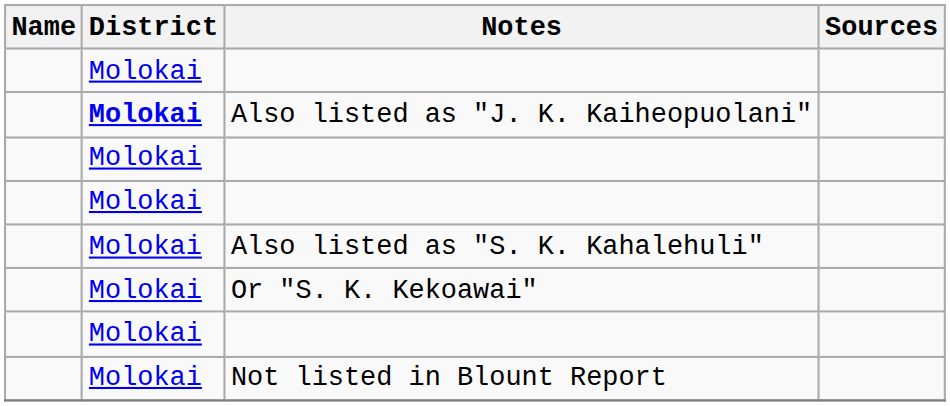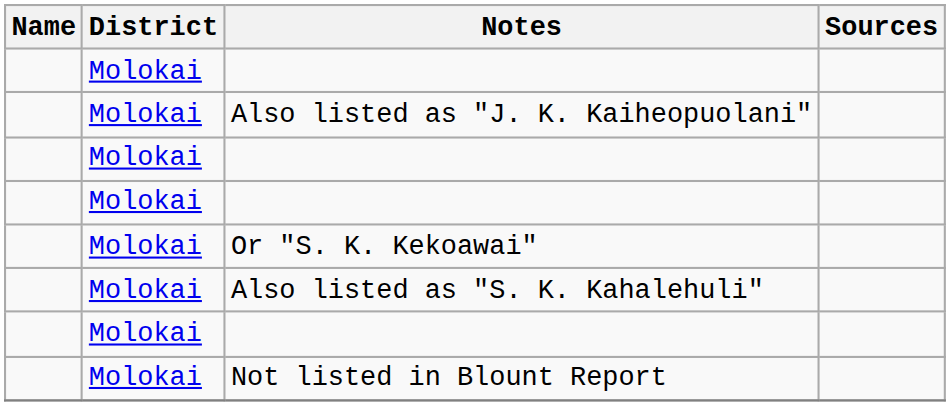 <table class="wikitable sortable" style="border-style:solid;border-width:1px;border-color:#808080" cellspacing="2" cellpadding="2">
 <tr>
 <th>Name</th>
 <th>District</th>
 <th !style="width:40%;">Notes</th>
 <th class="unsortable">Sources</th>
 </tr>
 <tr>
 <td></td>
 <td><a href='#'>Molokai</a></td>
 <td></td>
 <td></td>
 </tr>
 <tr>
 <td></td>
-<td><strong><a href='#'>Molokai</a></strong></td>
+<td><a href='#'>Molokai</a></td>
 <td>Also listed as "J. K. Kaiheopuolani"</td>
 <td></td>
 </tr>
 <tr>
 <td></td>
 <td><a href='#'>Molokai</a></td>
 <td></td>
 <td></td>
 </tr>
 <tr>
 <td></td>
 <td><a href='#'>Molokai</a></td>
 <td></td>
 <td></td>
 </tr>
 <tr>
 <td></td>
 <td><a href='#'>Molokai</a></td>
-<td>Also listed as "S. K. Kahalehuli"</td>
+<td>Or "S. K. Kekoawai"</td>
 <td></td>
 </tr>
 <tr>
 <td></td>
 <td><a href='#'>Molokai</a></td>
-<td>Or "S. K. Kekoawai"</td>
+<td>Also listed as "S. K. Kahalehuli"</td>
 <td></td>
 </tr>
 <tr>
 <td></td>
 <td><a href='#'>Molokai</a></td>
 <td></td>
 <td></td>
 </tr>
 <tr>
 <td></td>
 <td><a href='#'>Molokai</a></td>
 <td>Not listed in Blount Report</td>
 <td></td>
 </tr>
 <tr>
 </tr>
 </table>
